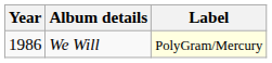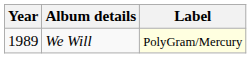 <table class="wikitable">
 <tr>
 <th>Year</th>
 <th>Album details</th>
 <th>Label</th>
 </tr>
 <tr>
-<td>1986</td>
+<td>1989</td>
 <td><em>We Will</em></td>
 <td style="background: lightyellow;"><small>PolyGram/Mercury</small></td>
 </tr>
 </table>
